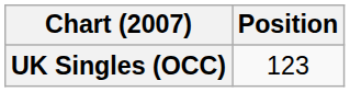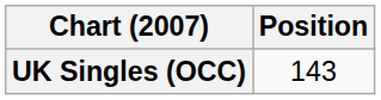 <table class="wikitable plainrowheaders">
 <tr>
 <th scope="col">Chart (2007)</th>
 <th scope="col">Position</th>
 </tr>
 <tr>
 <th scope="row">UK Singles (OCC)</th>
-<td align="center">123</td>
+<td align="center">143</td>
 </tr>
 </table>
